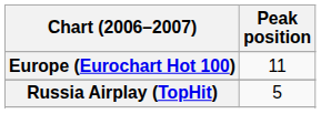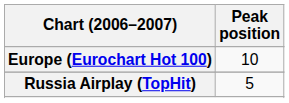 <table class="wikitable sortable plainrowheaders" style="text-align:center">
 <tr>
 <th>Chart (2006–2007)</th>
 <th>Peak<br>position</th>
 </tr>
 <tr>
 </tr>
 <tr>
 </tr>
 <tr>
 </tr>
 <tr>
 </tr>
 <tr>
 </tr>
 <tr>
 </tr>
 <tr>
 <th scope="row">Europe (<a href='#'>Eurochart Hot 100</a>)</th>
-<td>11</td>
+<td>10</td>
 </tr>
 <tr>
 </tr>
 <tr>
 </tr>
 <tr>
 </tr>
 <tr>
 </tr>
 <tr>
 </tr>
 <tr>
 </tr>
 <tr>
 </tr>
 <tr>
 </tr>
 <tr>
 <th scope="row">Russia Airplay (<a href='#'>TopHit</a>)</th>
 <td>5</td>
 </tr>
 <tr>
 </tr>
 <tr>
 </tr>
 <tr>
 </tr>
 <tr>
 </tr>
 <tr>
 </tr>
 <tr>
 </tr>
 </table>
